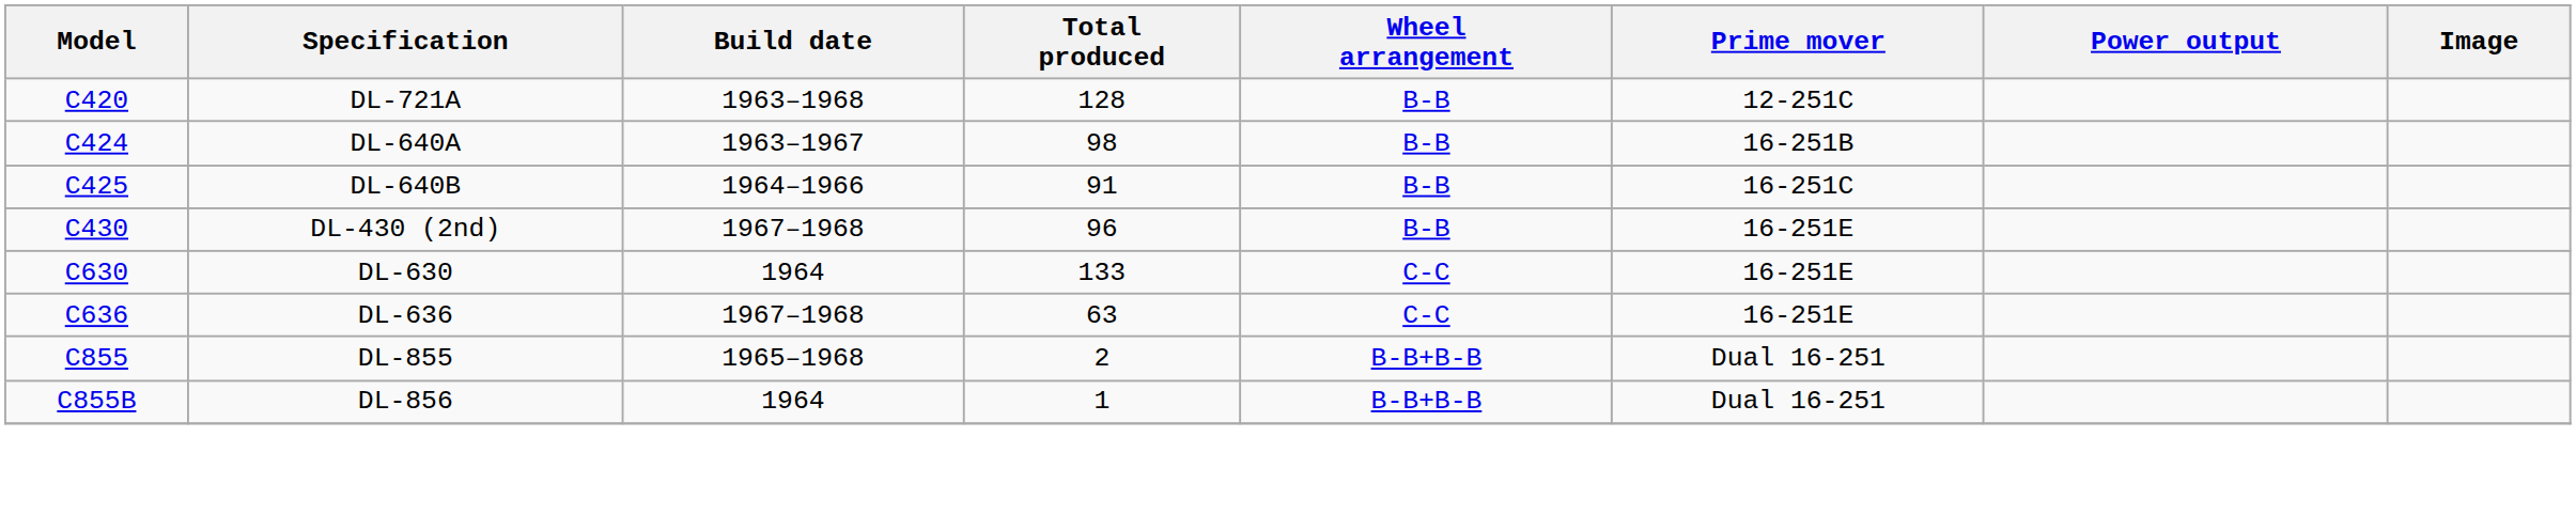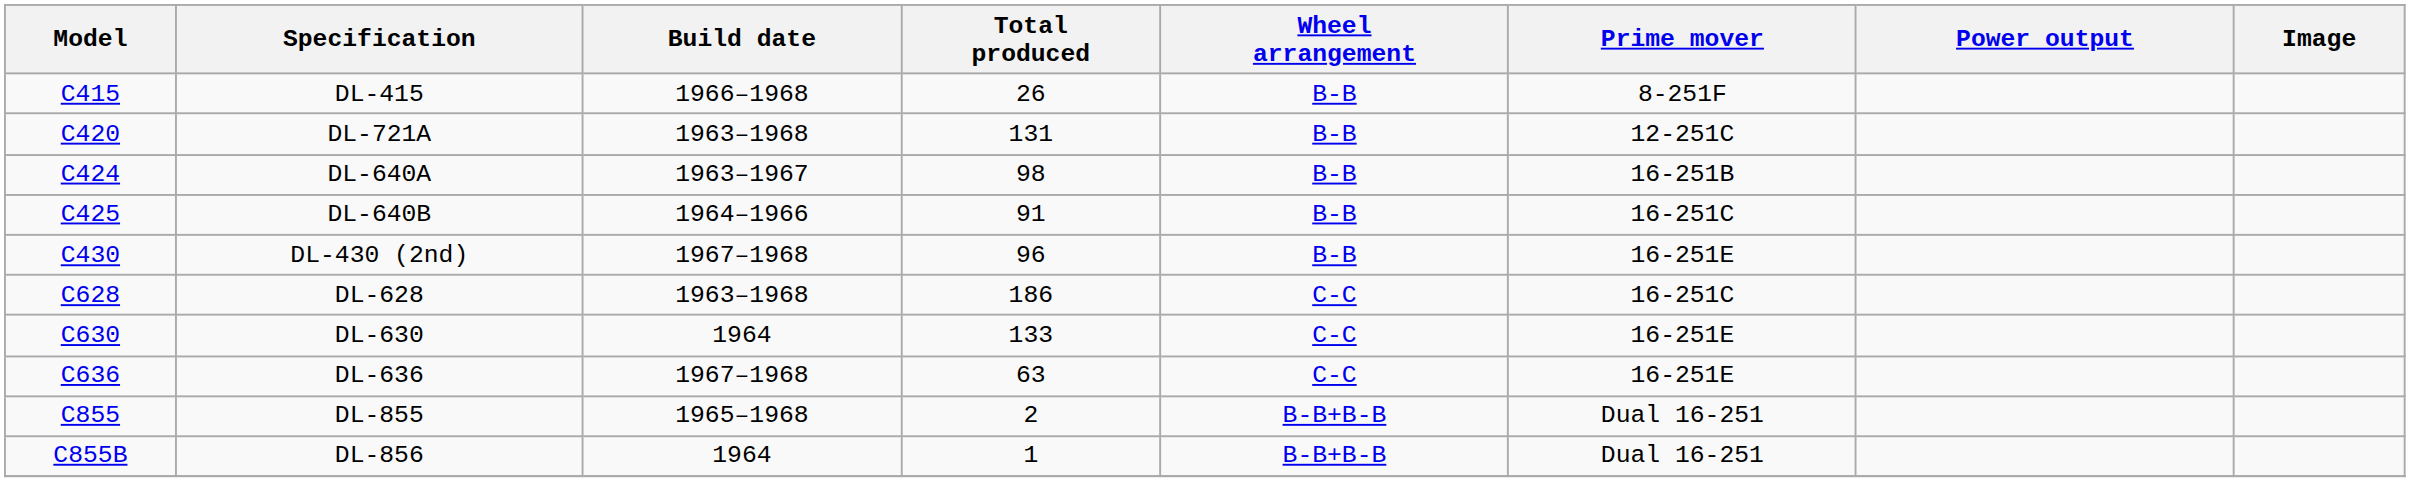 <table class="wikitable sortable" style="width: 100%">
 <tr>
 <th>Model</th>
 <th>Specification</th>
 <th>Build date</th>
 <th>Total<br>produced</th>
 <th><a href='#'>Wheel<br>arrangement</a></th>
 <th><a href='#'>Prime mover</a></th>
 <th><a href='#'>Power output</a></th>
 <th class="unsortable">Image</th>
 </tr>
 <tr style=text-align:center>
+<td><a href='#'>C415</a></td>
+<td>DL-415</td>
+<td>1966–1968</td>
+<td>26</td>
+<td><a href='#'>B-B</a></td>
+<td>8-251F</td>
+<td></td>
+<td></td>
+</tr>
+<tr style=text-align:center>
 <td><a href='#'>C420</a></td>
 <td>DL-721A</td>
 <td>1963–1968</td>
-<td>128</td>
+<td>131</td>
 <td><a href='#'>B-B</a></td>
 <td>12-251C</td>
 <td></td>
 <td></td>
 </tr>
 <tr style=text-align:center>
 <td><a href='#'>C424</a></td>
 <td>DL-640A</td>
 <td>1963–1967</td>
 <td>98</td>
 <td><a href='#'>B-B</a></td>
 <td>16-251B</td>
 <td></td>
 <td></td>
 </tr>
 <tr style=text-align:center>
 <td><a href='#'>C425</a></td>
 <td>DL-640B</td>
 <td>1964–1966</td>
 <td>91</td>
 <td><a href='#'>B-B</a></td>
 <td>16-251C</td>
 <td></td>
 <td></td>
 </tr>
 <tr style=text-align:center>
 <td><a href='#'>C430</a></td>
 <td>DL-430 (2nd)</td>
 <td>1967–1968</td>
 <td>96</td>
 <td><a href='#'>B-B</a></td>
 <td>16-251E</td>
+<td></td>
+<td></td>
+</tr>
+<tr style=text-align:center>
+<td><a href='#'>C628</a></td>
+<td>DL-628</td>
+<td>1963–1968</td>
+<td>186</td>
+<td><a href='#'>C-C</a></td>
+<td>16-251C</td>
 <td></td>
 <td></td>
 </tr>
 <tr style=text-align:center>
 <td><a href='#'>C630</a></td>
 <td>DL-630</td>
 <td>1964</td>
 <td>133</td>
 <td><a href='#'>C-C</a></td>
 <td>16-251E</td>
 <td></td>
 <td></td>
 </tr>
 <tr style=text-align:center>
 <td><a href='#'>C636</a></td>
 <td>DL-636</td>
 <td>1967–1968</td>
 <td>63</td>
 <td><a href='#'>C-C</a></td>
 <td>16-251E</td>
 <td></td>
 <td></td>
 </tr>
 <tr style=text-align:center>
 <td><a href='#'>C855</a></td>
 <td>DL-855</td>
 <td>1965–1968</td>
 <td>2</td>
 <td><a href='#'>B-B+B-B</a></td>
 <td>Dual 16-251</td>
 <td></td>
 <td></td>
 </tr>
 <tr style=text-align:center>
 <td><a href='#'>C855B</a></td>
 <td>DL-856</td>
 <td>1964</td>
 <td>1</td>
 <td><a href='#'>B-B+B-B</a></td>
 <td>Dual 16-251</td>
 <td></td>
 <td></td>
 </tr>
 <tr>
 </tr>
 </table>
